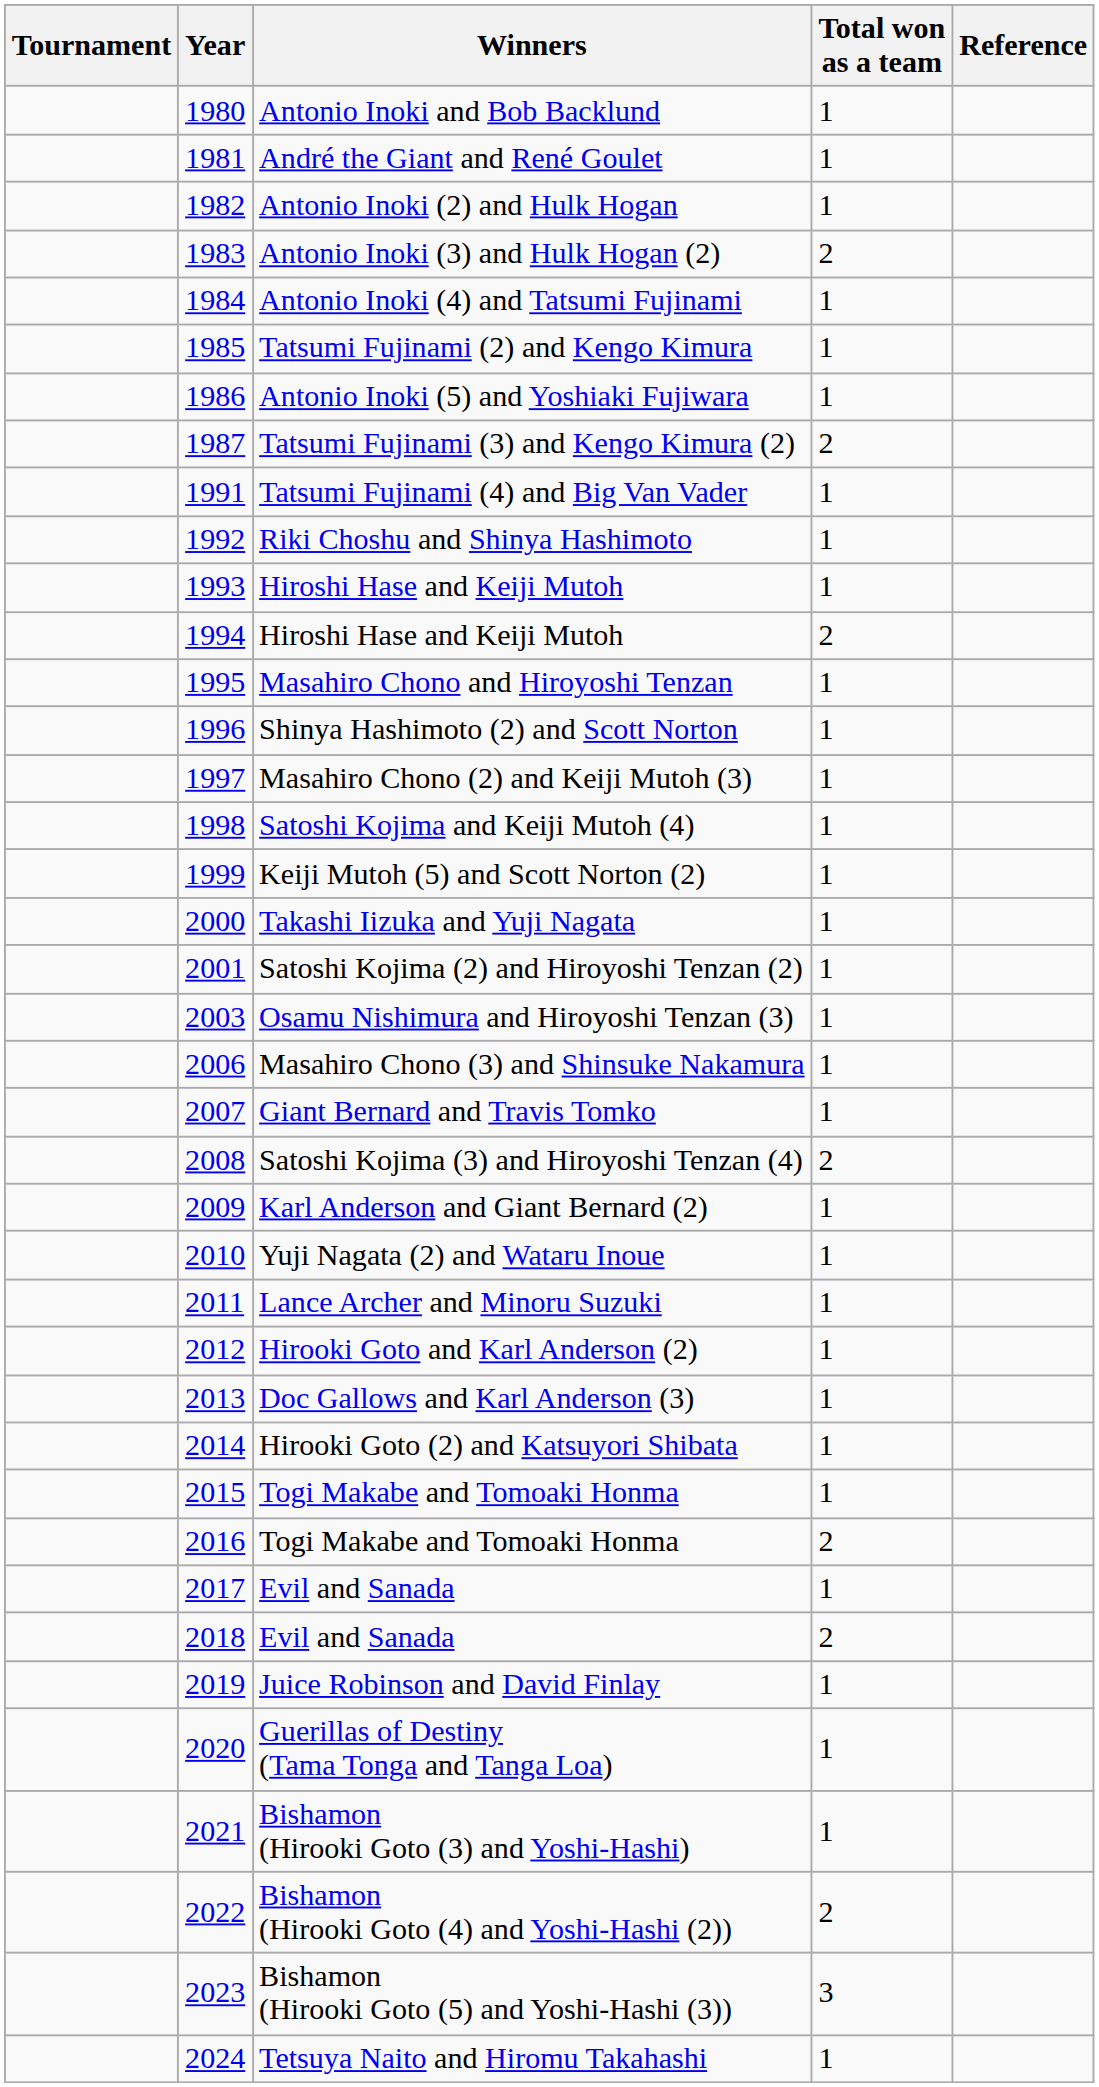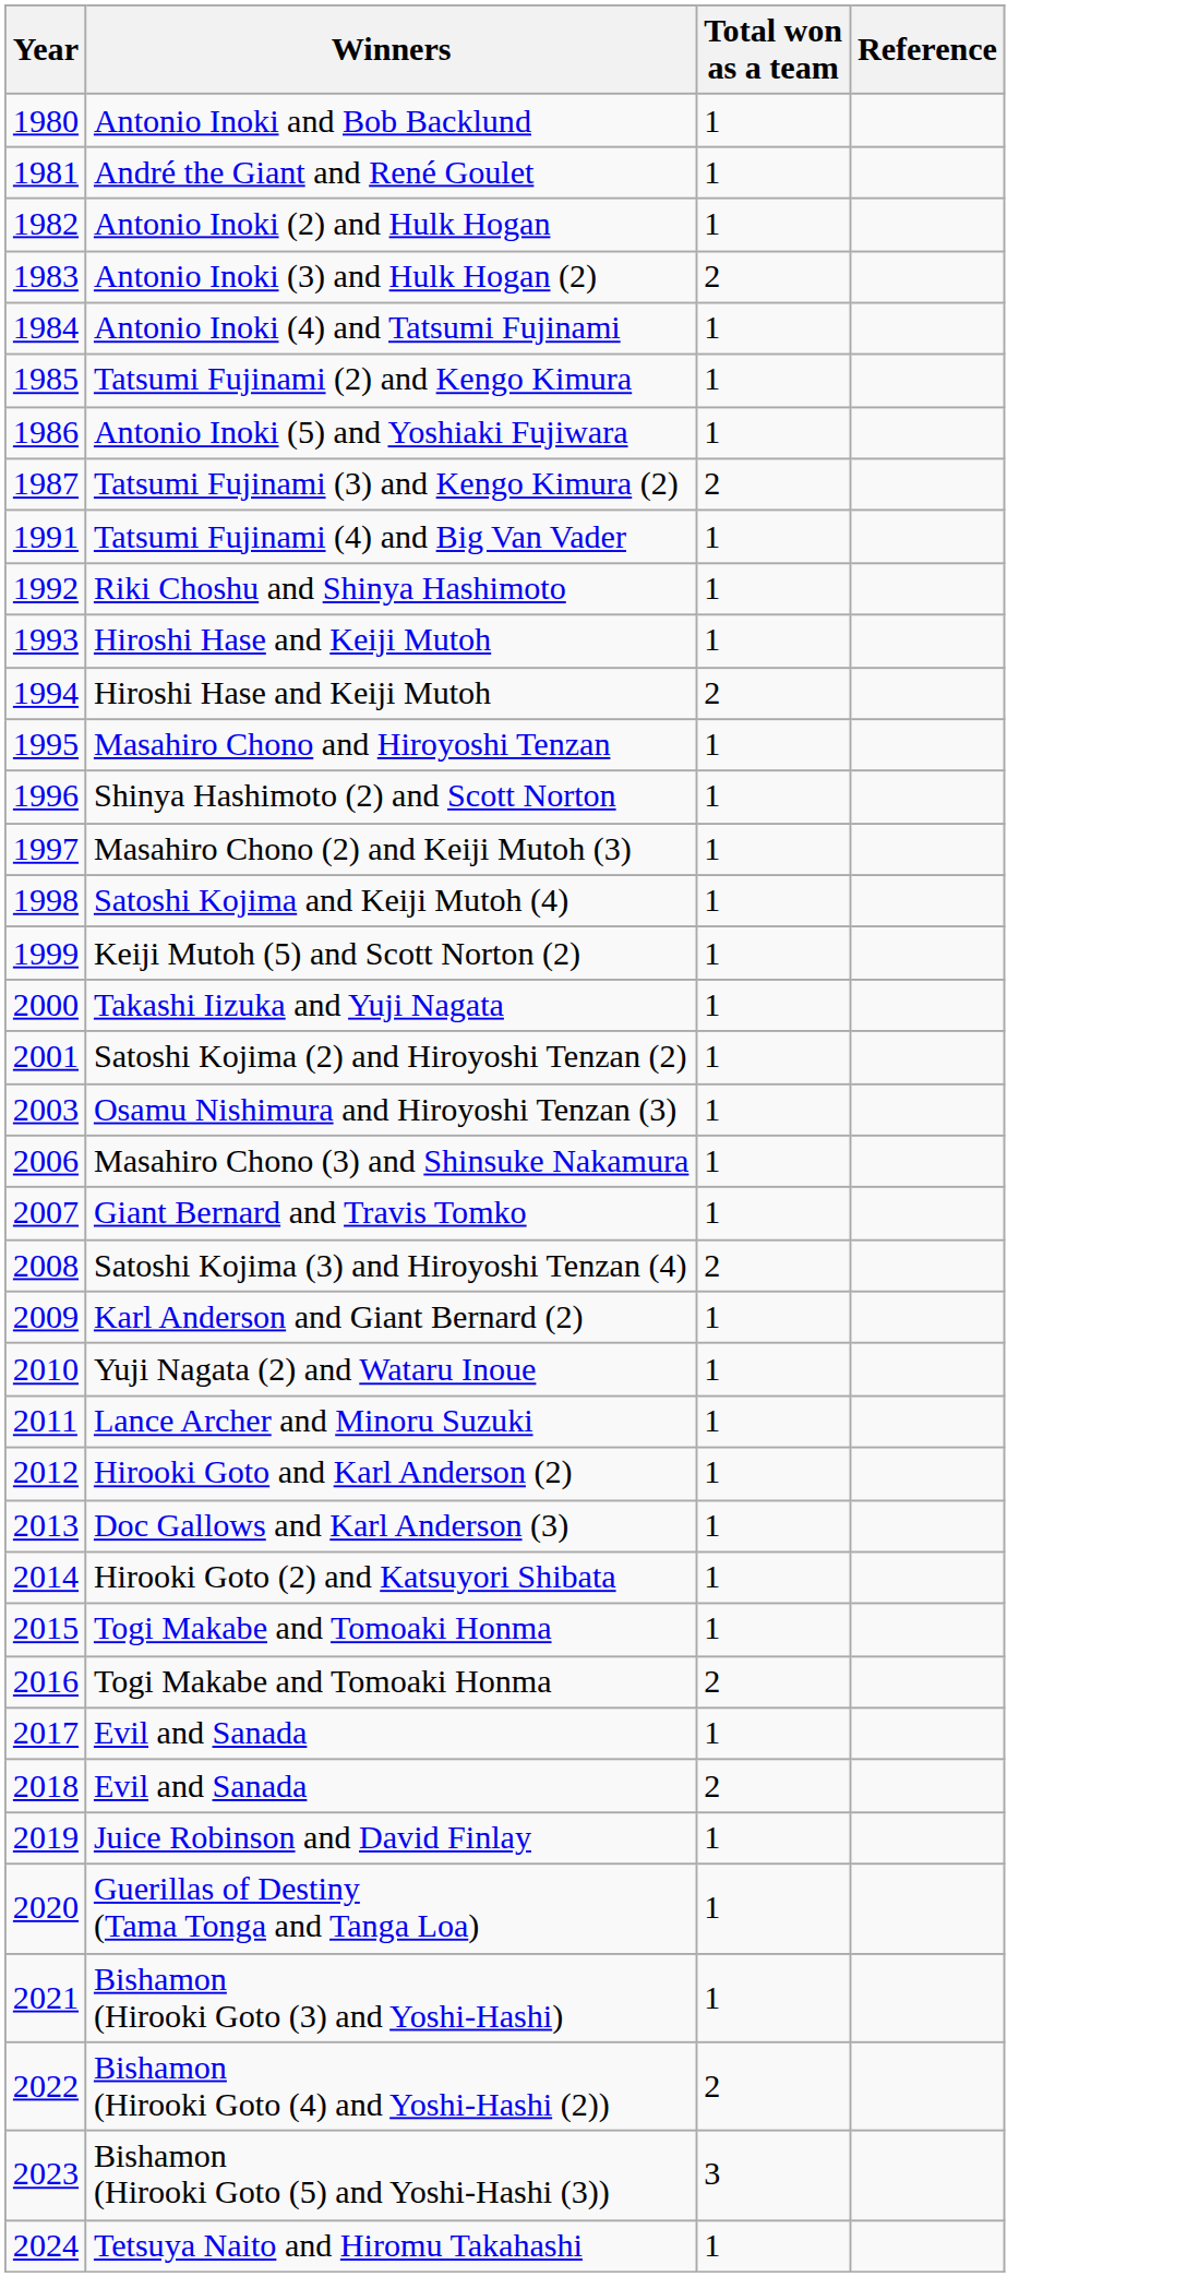 <table class="wikitable sortable">
 <tr>
-<th>Tournament</th>
 <th>Year</th>
 <th>Winners<br></th>
 <th>Total won<br>as a team</th>
 <th>Reference</th>
 </tr>
 <tr>
-<td></td>
 <td><a href='#'>1980</a></td>
 <td><a href='#'>Antonio Inoki</a> and <a href='#'>Bob Backlund</a></td>
 <td>1</td>
 <td></td>
 </tr>
 <tr>
-<td></td>
 <td><a href='#'>1981</a></td>
 <td><a href='#'>André the Giant</a> and <a href='#'>René Goulet</a></td>
 <td>1</td>
 <td></td>
 </tr>
 <tr>
-<td></td>
 <td><a href='#'>1982</a></td>
 <td><a href='#'>Antonio Inoki</a> (2) and <a href='#'>Hulk Hogan</a></td>
 <td>1</td>
 <td></td>
 </tr>
 <tr>
-<td></td>
 <td><a href='#'>1983</a></td>
 <td><a href='#'>Antonio Inoki</a> (3) and <a href='#'>Hulk Hogan</a> (2)</td>
 <td>2</td>
 <td></td>
 </tr>
 <tr>
-<td></td>
 <td><a href='#'>1984</a></td>
 <td><a href='#'>Antonio Inoki</a> (4) and <a href='#'>Tatsumi Fujinami</a></td>
 <td>1</td>
 <td></td>
 </tr>
 <tr>
-<td></td>
 <td><a href='#'>1985</a></td>
 <td><a href='#'>Tatsumi Fujinami</a> (2) and <a href='#'>Kengo Kimura</a></td>
 <td>1</td>
 <td></td>
 </tr>
 <tr>
-<td></td>
 <td><a href='#'>1986</a></td>
 <td><a href='#'>Antonio Inoki</a> (5) and <a href='#'>Yoshiaki Fujiwara</a></td>
 <td>1</td>
 <td></td>
 </tr>
 <tr>
-<td></td>
 <td><a href='#'>1987</a></td>
 <td><a href='#'>Tatsumi Fujinami</a> (3) and <a href='#'>Kengo Kimura</a> (2)</td>
 <td>2</td>
 <td></td>
 </tr>
 <tr>
-<td></td>
 <td><a href='#'>1991</a></td>
 <td><a href='#'>Tatsumi Fujinami</a> (4) and <a href='#'>Big Van Vader</a></td>
 <td>1</td>
 <td></td>
 </tr>
 <tr>
-<td></td>
 <td><a href='#'>1992</a></td>
 <td><a href='#'>Riki Choshu</a> and <a href='#'>Shinya Hashimoto</a></td>
 <td>1</td>
 <td></td>
 </tr>
 <tr>
-<td></td>
 <td><a href='#'>1993</a></td>
 <td><a href='#'>Hiroshi Hase</a> and <a href='#'>Keiji Mutoh</a></td>
 <td>1</td>
 <td></td>
 </tr>
 <tr>
-<td></td>
 <td><a href='#'>1994</a></td>
 <td>Hiroshi Hase and Keiji Mutoh</td>
 <td>2</td>
 <td></td>
 </tr>
 <tr>
-<td></td>
 <td><a href='#'>1995</a></td>
 <td><a href='#'>Masahiro Chono</a> and <a href='#'>Hiroyoshi Tenzan</a></td>
 <td>1</td>
 <td></td>
 </tr>
 <tr>
-<td></td>
 <td><a href='#'>1996</a></td>
 <td>Shinya Hashimoto (2) and <a href='#'>Scott Norton</a></td>
 <td>1</td>
 <td></td>
 </tr>
 <tr>
-<td></td>
 <td><a href='#'>1997</a></td>
 <td>Masahiro Chono (2) and Keiji Mutoh (3)</td>
 <td>1</td>
 <td></td>
 </tr>
 <tr>
-<td></td>
 <td><a href='#'>1998</a></td>
 <td><a href='#'>Satoshi Kojima</a> and Keiji Mutoh (4)</td>
 <td>1</td>
 <td></td>
 </tr>
 <tr>
-<td></td>
 <td><a href='#'>1999</a></td>
 <td>Keiji Mutoh (5) and Scott Norton (2)</td>
 <td>1</td>
 <td></td>
 </tr>
 <tr>
-<td></td>
 <td><a href='#'>2000</a></td>
 <td><a href='#'>Takashi Iizuka</a> and <a href='#'>Yuji Nagata</a></td>
 <td>1</td>
 <td></td>
 </tr>
 <tr>
-<td></td>
 <td><a href='#'>2001</a></td>
 <td>Satoshi Kojima (2) and Hiroyoshi Tenzan (2)</td>
 <td>1</td>
 <td></td>
 </tr>
 <tr>
-<td></td>
 <td><a href='#'>2003</a></td>
 <td><a href='#'>Osamu Nishimura</a> and Hiroyoshi Tenzan (3)</td>
 <td>1</td>
 <td></td>
 </tr>
 <tr>
-<td></td>
 <td><a href='#'>2006</a></td>
 <td>Masahiro Chono (3) and <a href='#'>Shinsuke Nakamura</a></td>
 <td>1</td>
 <td></td>
 </tr>
 <tr>
-<td></td>
 <td><a href='#'>2007</a></td>
 <td><a href='#'>Giant Bernard</a> and <a href='#'>Travis Tomko</a></td>
 <td>1</td>
 <td></td>
 </tr>
 <tr>
-<td></td>
 <td><a href='#'>2008</a></td>
 <td>Satoshi Kojima (3) and Hiroyoshi Tenzan (4)</td>
 <td>2</td>
 <td></td>
 </tr>
 <tr>
-<td></td>
 <td><a href='#'>2009</a></td>
 <td><a href='#'>Karl Anderson</a> and Giant Bernard (2)</td>
 <td>1</td>
 <td></td>
 </tr>
 <tr>
-<td></td>
 <td><a href='#'>2010</a></td>
 <td>Yuji Nagata (2) and <a href='#'>Wataru Inoue</a></td>
 <td>1</td>
 <td></td>
 </tr>
 <tr>
-<td></td>
 <td><a href='#'>2011</a></td>
 <td><a href='#'>Lance Archer</a> and <a href='#'>Minoru Suzuki</a></td>
 <td>1</td>
 <td></td>
 </tr>
 <tr>
-<td></td>
 <td><a href='#'>2012</a></td>
 <td><a href='#'>Hirooki Goto</a> and <a href='#'>Karl Anderson</a> (2)</td>
 <td>1</td>
 <td></td>
 </tr>
 <tr>
-<td></td>
 <td><a href='#'>2013</a></td>
 <td><a href='#'>Doc Gallows</a> and <a href='#'>Karl Anderson</a> (3)</td>
 <td>1</td>
 <td></td>
 </tr>
 <tr>
-<td></td>
 <td><a href='#'>2014</a></td>
 <td>Hirooki Goto (2) and <a href='#'>Katsuyori Shibata</a></td>
 <td>1</td>
 <td></td>
 </tr>
 <tr>
-<td></td>
 <td><a href='#'>2015</a></td>
 <td><a href='#'>Togi Makabe</a> and <a href='#'>Tomoaki Honma</a></td>
 <td>1</td>
 <td></td>
 </tr>
 <tr>
-<td></td>
 <td><a href='#'>2016</a></td>
 <td>Togi Makabe and Tomoaki Honma</td>
 <td>2</td>
 <td></td>
 </tr>
 <tr>
-<td></td>
 <td><a href='#'>2017</a></td>
 <td><a href='#'>Evil</a> and <a href='#'>Sanada</a></td>
 <td>1</td>
 <td></td>
 </tr>
 <tr>
-<td></td>
 <td><a href='#'>2018</a></td>
 <td><a href='#'>Evil</a> and <a href='#'>Sanada</a></td>
 <td>2</td>
 <td></td>
 </tr>
 <tr>
-<td></td>
 <td><a href='#'>2019</a></td>
 <td><a href='#'>Juice Robinson</a> and <a href='#'>David Finlay</a></td>
 <td>1</td>
 <td></td>
 </tr>
 <tr>
-<td></td>
 <td><a href='#'>2020</a></td>
 <td><a href='#'>Guerillas of Destiny</a><br>(<a href='#'>Tama Tonga</a> and <a href='#'>Tanga Loa</a>)</td>
 <td>1</td>
 <td></td>
 </tr>
 <tr>
-<td></td>
 <td><a href='#'>2021</a></td>
 <td><a href='#'>Bishamon</a><br>(Hirooki Goto (3) and <a href='#'>Yoshi-Hashi</a>)</td>
 <td>1</td>
 <td></td>
 </tr>
 <tr>
-<td></td>
 <td><a href='#'>2022</a></td>
 <td><a href='#'>Bishamon</a><br>(Hirooki Goto (4) and <a href='#'>Yoshi-Hashi</a> (2))</td>
 <td>2</td>
 <td></td>
 </tr>
 <tr>
-<td></td>
 <td><a href='#'>2023</a></td>
 <td>Bishamon<br>(Hirooki Goto (5) and Yoshi-Hashi (3))</td>
 <td>3</td>
 <td></td>
 </tr>
 <tr>
-<td></td>
 <td><a href='#'>2024</a></td>
 <td><a href='#'>Tetsuya Naito</a> and <a href='#'>Hiromu Takahashi</a></td>
 <td>1</td>
 <td></td>
 </tr>
 </table>
